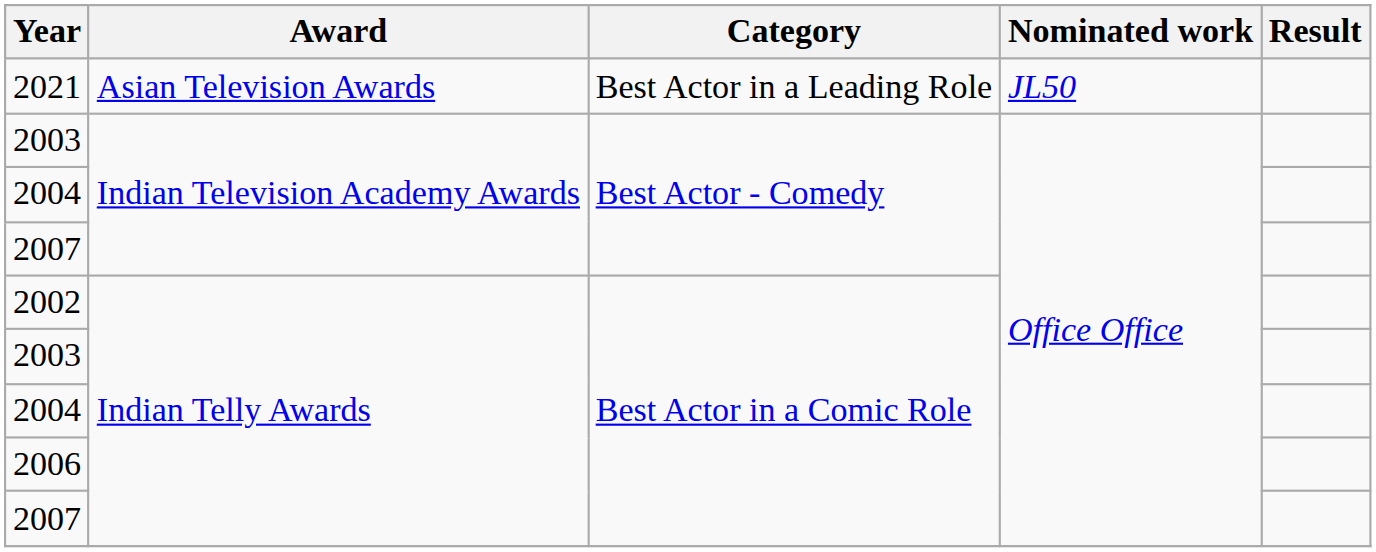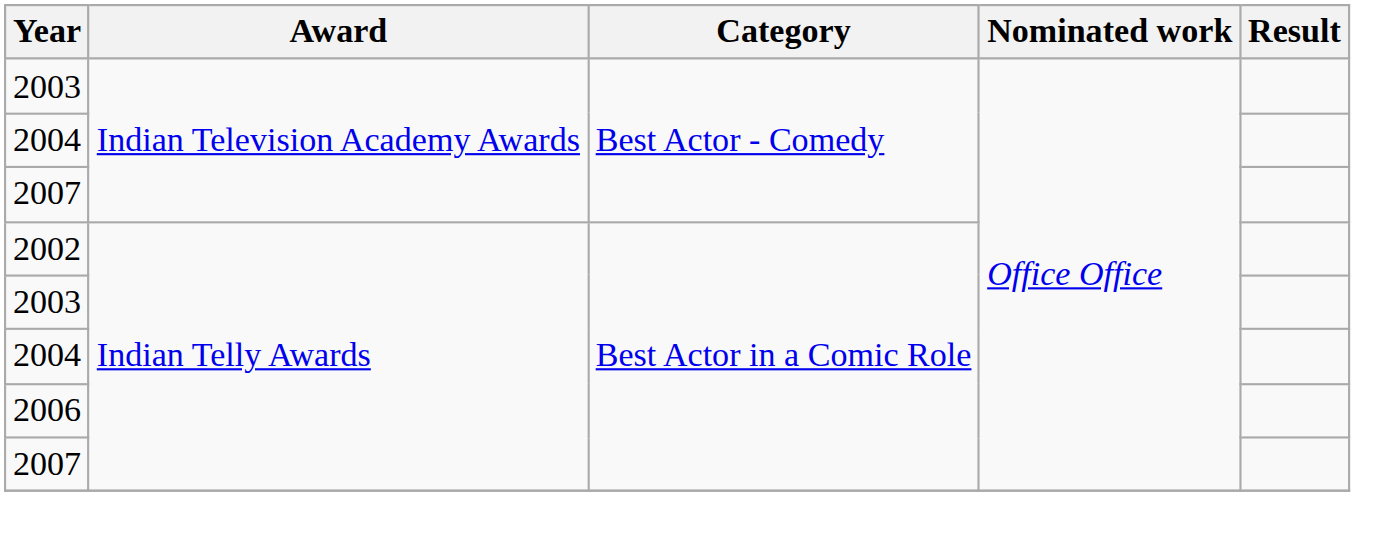 <table class="wikitable sortable">
 <tr style="background:#ccc; text-align:center;">
 <th scope="col">Year</th>
 <th scope="col">Award</th>
 <th scope="col">Category</th>
 <th scope="col">Nominated work</th>
 <th scope="col">Result</th>
-</tr>
-<tr>
-<td>2021</td>
-<td><a href='#'>Asian Television Awards</a></td>
-<td>Best Actor in a Leading Role</td>
-<td><em><a href='#'>JL50</a></em></td>
-<td></td>
 </tr>
 <tr>
 <td>2003</td>
 <td rowspan="3"><a href='#'>Indian Television Academy Awards</a></td>
 <td rowspan="3"><a href='#'>Best Actor - Comedy</a></td>
 <td rowspan="8"><em><a href='#'>Office Office</a></em></td>
 <td></td>
 </tr>
 <tr>
 <td>2004</td>
 <td></td>
 </tr>
 <tr>
 <td>2007</td>
 <td></td>
 </tr>
 <tr>
 <td>2002</td>
 <td rowspan="5"><a href='#'>Indian Telly Awards</a></td>
 <td rowspan="5"><a href='#'>Best Actor in a Comic Role</a></td>
 <td></td>
 </tr>
 <tr>
 <td>2003</td>
 <td></td>
 </tr>
 <tr>
 <td>2004</td>
 <td></td>
 </tr>
 <tr>
 <td>2006</td>
 <td></td>
 </tr>
 <tr>
 <td>2007</td>
 <td></td>
 </tr>
 <tr>
 </tr>
 </table>
